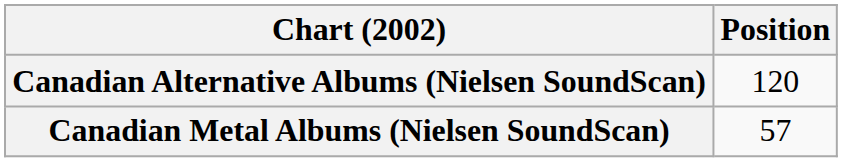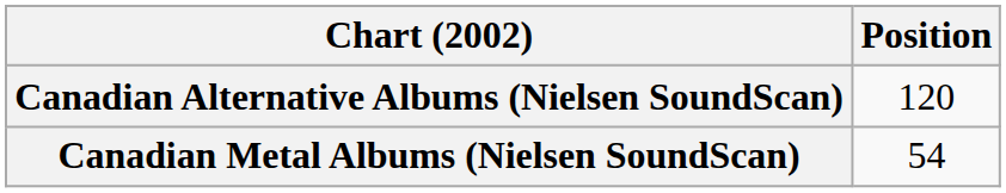 <table class="wikitable plainrowheaders" style="text-align:center">
 <tr>
 <th scope="col">Chart (2002)</th>
 <th scope="col">Position</th>
 </tr>
 <tr>
 <th scope="row">Canadian Alternative Albums (Nielsen SoundScan)</th>
 <td>120</td>
 </tr>
 <tr>
 <th scope="row">Canadian Metal Albums (Nielsen SoundScan)</th>
-<td>57</td>
+<td>54</td>
 </tr>
 </table>
